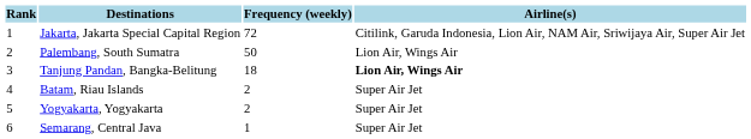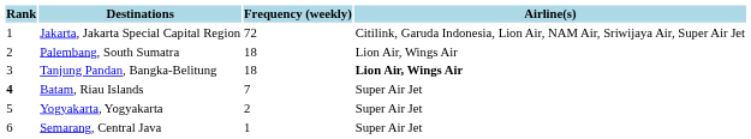 <table class="sortable" style="font-size:89%; align=center;">
 <tr style="background:lightblue;">
 <th>Rank</th>
 <th>Destinations</th>
 <th>Frequency (weekly)</th>
 <th>Airline(s)</th>
 </tr>
 <tr>
 <td>1</td>
 <td> <a href='#'>Jakarta</a>, Jakarta Special Capital Region</td>
 <td>72</td>
 <td>Citilink, Garuda Indonesia, Lion Air, NAM Air, Sriwijaya Air, Super Air Jet</td>
 </tr>
 <tr>
 <td>2</td>
 <td> <a href='#'>Palembang</a>, South Sumatra</td>
-<td>50</td>
+<td>18</td>
 <td>Lion Air, Wings Air</td>
 </tr>
 <tr>
 <td>3</td>
 <td> <a href='#'>Tanjung Pandan</a>, Bangka-Belitung</td>
 <td>18</td>
 <td><strong>Lion Air, Wings Air</strong></td>
 </tr>
 <tr>
-<td>4</td>
+<td><strong>4</strong></td>
 <td> <a href='#'>Batam</a>, Riau Islands</td>
-<td>2</td>
+<td>7</td>
 <td>Super Air Jet</td>
 </tr>
 <tr>
 <td>5</td>
 <td> <a href='#'>Yogyakarta</a>, Yogyakarta</td>
 <td>2</td>
 <td>Super Air Jet</td>
 </tr>
 <tr>
 <td>6</td>
 <td> <a href='#'>Semarang</a>, Central Java</td>
 <td>1</td>
 <td>Super Air Jet</td>
 </tr>
 <tr>
 </tr>
 </table>
